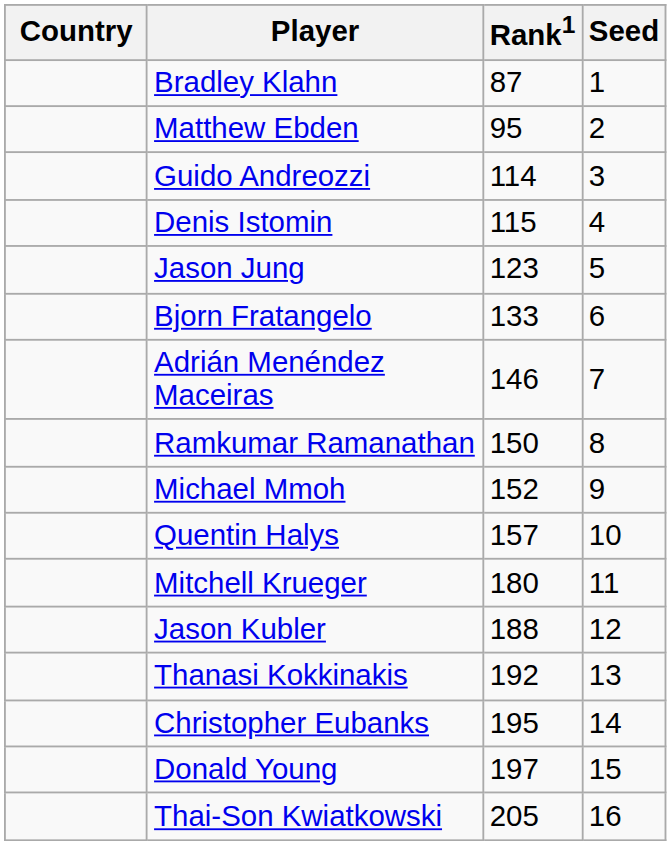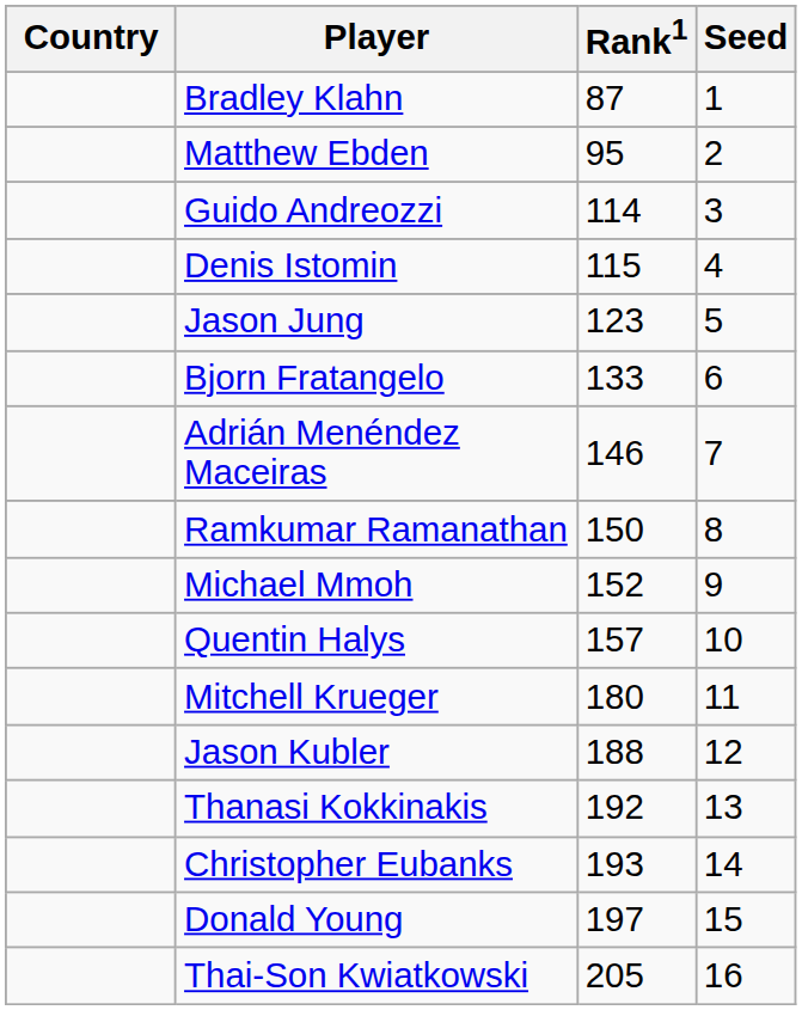 <table class="sortable wikitable">
 <tr>
 <th width="70">Country</th>
 <th width="175">Player</th>
 <th>Rank<sup>1</sup></th>
 <th>Seed</th>
 </tr>
 <tr>
 <td></td>
 <td><a href='#'>Bradley Klahn</a></td>
 <td>87</td>
 <td>1</td>
 </tr>
 <tr>
 <td></td>
 <td><a href='#'>Matthew Ebden</a></td>
 <td>95</td>
 <td>2</td>
 </tr>
 <tr>
 <td></td>
 <td><a href='#'>Guido Andreozzi</a></td>
 <td>114</td>
 <td>3</td>
 </tr>
 <tr>
 <td></td>
 <td><a href='#'>Denis Istomin</a></td>
 <td>115</td>
 <td>4</td>
 </tr>
 <tr>
 <td></td>
 <td><a href='#'>Jason Jung</a></td>
 <td>123</td>
 <td>5</td>
 </tr>
 <tr>
 <td></td>
 <td><a href='#'>Bjorn Fratangelo</a></td>
 <td>133</td>
 <td>6</td>
 </tr>
 <tr>
 <td></td>
 <td><a href='#'>Adrián Menéndez Maceiras</a></td>
 <td>146</td>
 <td>7</td>
 </tr>
 <tr>
 <td></td>
 <td><a href='#'>Ramkumar Ramanathan</a></td>
 <td>150</td>
 <td>8</td>
 </tr>
 <tr>
 <td></td>
 <td><a href='#'>Michael Mmoh</a></td>
 <td>152</td>
 <td>9</td>
 </tr>
 <tr>
 <td></td>
 <td><a href='#'>Quentin Halys</a></td>
 <td>157</td>
 <td>10</td>
 </tr>
 <tr>
 <td></td>
 <td><a href='#'>Mitchell Krueger</a></td>
 <td>180</td>
 <td>11</td>
 </tr>
 <tr>
 <td></td>
 <td><a href='#'>Jason Kubler</a></td>
 <td>188</td>
 <td>12</td>
 </tr>
 <tr>
 <td></td>
 <td><a href='#'>Thanasi Kokkinakis</a></td>
 <td>192</td>
 <td>13</td>
 </tr>
 <tr>
 <td></td>
 <td><a href='#'>Christopher Eubanks</a></td>
-<td>195</td>
+<td>193</td>
 <td>14</td>
 </tr>
 <tr>
 <td></td>
 <td><a href='#'>Donald Young</a></td>
 <td>197</td>
 <td>15</td>
 </tr>
 <tr>
 <td></td>
 <td><a href='#'>Thai-Son Kwiatkowski</a></td>
 <td>205</td>
 <td>16</td>
 </tr>
 </table>
